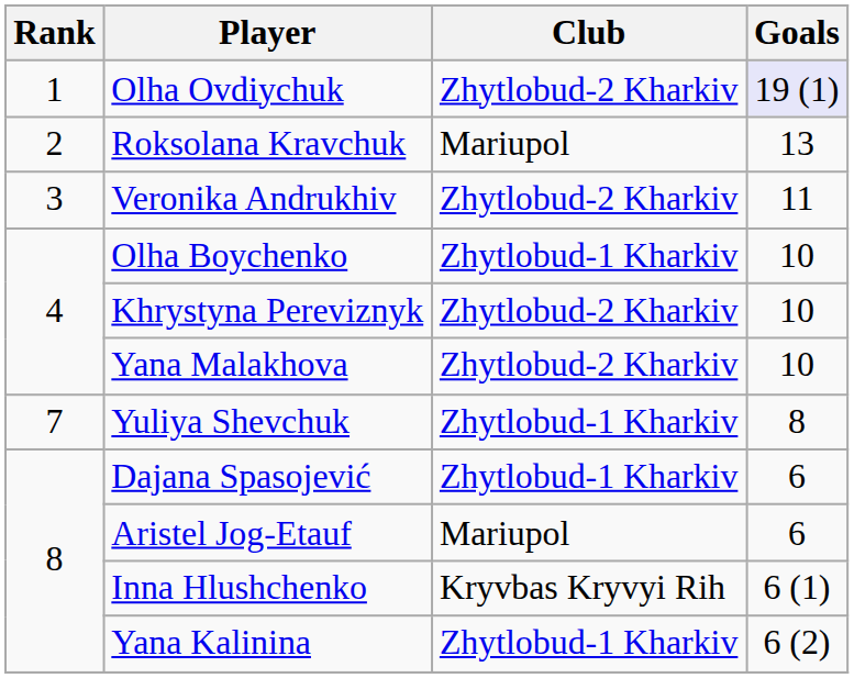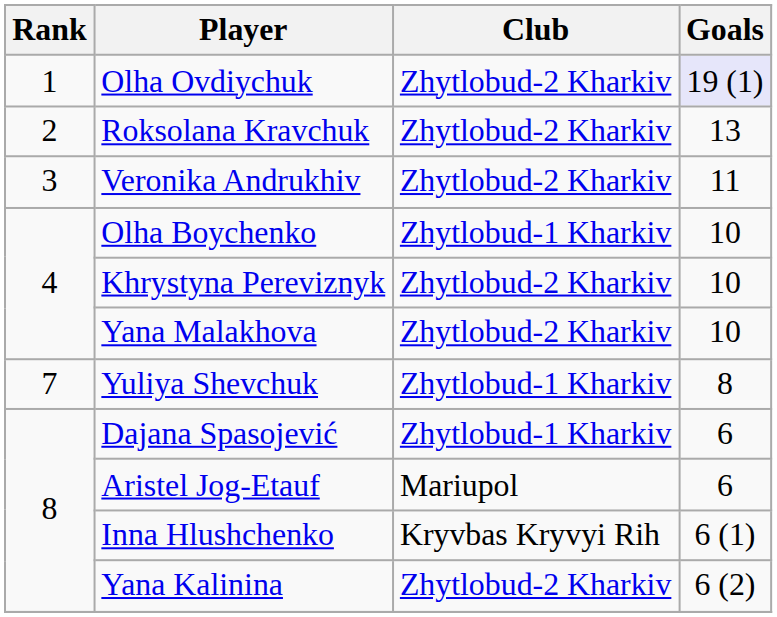 <table class="wikitable" style="text-align:center">
 <tr>
 <th>Rank</th>
 <th>Player</th>
 <th>Club</th>
 <th>Goals</th>
 </tr>
 <tr>
 <td rowspan=1>1</td>
 <td align="left"> <a href='#'>Olha Ovdiychuk</a></td>
 <td align="left"><a href='#'>Zhytlobud-2 Kharkiv</a></td>
 <td style="background: lavender;">19 (1)</td>
 </tr>
 <tr>
 <td rowspan=1>2</td>
 <td align="left"> <a href='#'>Roksolana Kravchuk</a></td>
-<td align="left">Mariupol</td>
+<td align="left"><a href='#'>Zhytlobud-2 Kharkiv</a></td>
 <td>13</td>
 </tr>
 <tr>
 <td>3</td>
 <td align="left"> <a href='#'>Veronika Andrukhiv</a></td>
 <td align="left"><a href='#'>Zhytlobud-2 Kharkiv</a></td>
 <td>11</td>
 </tr>
 <tr>
 <td rowspan=3>4</td>
 <td align="left"> <a href='#'>Olha Boychenko</a></td>
 <td align="left"><a href='#'>Zhytlobud-1 Kharkiv</a></td>
 <td>10</td>
 </tr>
 <tr>
 <td align="left"> <a href='#'>Khrystyna Pereviznyk</a></td>
 <td align="left"><a href='#'>Zhytlobud-2 Kharkiv</a></td>
 <td>10</td>
 </tr>
 <tr>
 <td align="left"> <a href='#'>Yana Malakhova</a></td>
 <td align="left"><a href='#'>Zhytlobud-2 Kharkiv</a></td>
 <td>10</td>
 </tr>
 <tr>
 <td>7</td>
 <td align="left"> <a href='#'>Yuliya Shevchuk</a></td>
 <td align="left"><a href='#'>Zhytlobud-1 Kharkiv</a></td>
 <td>8</td>
 </tr>
 <tr>
 <td rowspan=4>8</td>
 <td align="left"> <a href='#'>Dajana Spasojević</a></td>
 <td align="left"><a href='#'>Zhytlobud-1 Kharkiv</a></td>
 <td>6</td>
 </tr>
 <tr>
 <td align="left"> <a href='#'>Aristel Jog-Etauf</a></td>
 <td align="left">Mariupol</td>
 <td>6</td>
 </tr>
 <tr>
 <td align="left"> <a href='#'>Inna Hlushchenko</a></td>
 <td align="left">Kryvbas Kryvyi Rih</td>
 <td>6 (1)</td>
 </tr>
 <tr>
 <td align="left"> <a href='#'>Yana Kalinina</a></td>
-<td align="left"><a href='#'>Zhytlobud-1 Kharkiv</a></td>
+<td align="left"><a href='#'>Zhytlobud-2 Kharkiv</a></td>
 <td>6 (2)</td>
 </tr>
 <tr>
 </tr>
 </table>
